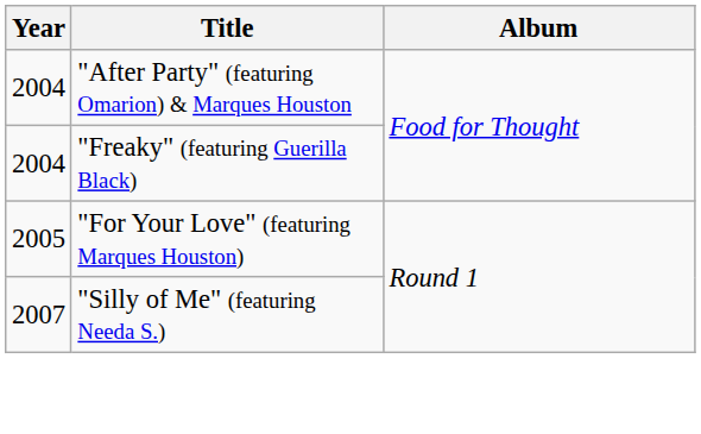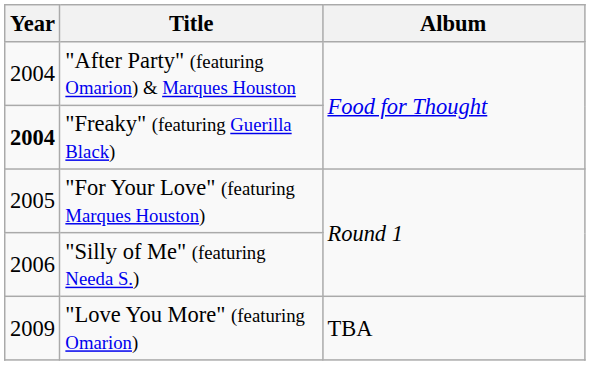 <table class="wikitable" style="font-size: 95%;">
 <tr>
 <th>Year</th>
 <th width="170">Title</th>
 <th width="170">Album</th>
 </tr>
 <tr>
 <td>2004</td>
 <td>"After Party" <small>(featuring <a href='#'>Omarion</a>) & <a href='#'>Marques Houston</a></small></td>
 <td rowspan="2"><em><a href='#'>Food for Thought</a></em></td>
 </tr>
 <tr>
-<td>2004</td>
+<td><strong>2004</strong></td>
 <td>"Freaky" <small>(featuring <a href='#'>Guerilla Black</a>)</small></td>
 </tr>
 <tr>
 <td>2005</td>
 <td>"For Your Love" <small>(featuring <a href='#'>Marques Houston</a>)</small></td>
 <td rowspan="2"><em>Round 1</em></td>
 </tr>
 <tr>
-<td>2007</td>
+<td>2006</td>
 <td>"Silly of Me" <small>(featuring <a href='#'>Needa S.</a>)</small></td>
 </tr>
+<tr>
+<td>2009</td>
+<td>"Love You More" <small>(featuring <a href='#'>Omarion</a>)</small></td>
+<td>TBA</td>
+</tr>
 </table>
